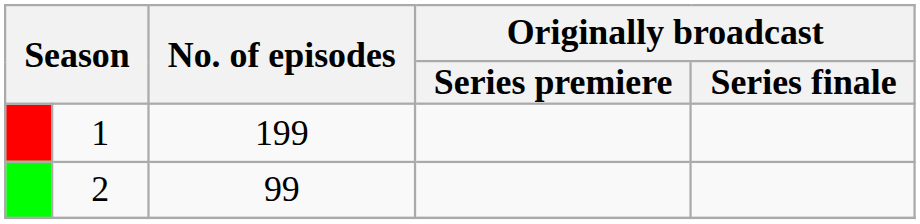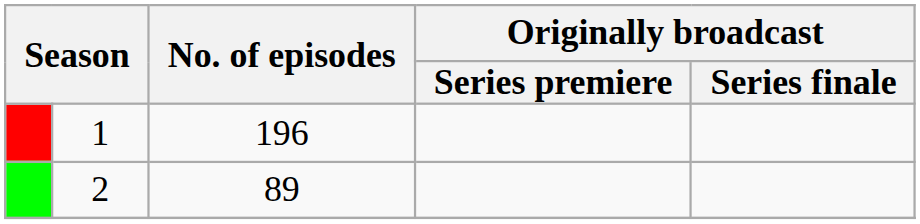 <table class="wikitable" style="text-align:center">
 <tr>
 <th style="padding: 0 8px" colspan="2" rowspan="2">Season</th>
 <th style="padding: 0 8px" rowspan="2">No. of episodes</th>
 <th colspan="2">Originally broadcast</th>
 </tr>
 <tr>
 <th style="padding: 0 8px">Series premiere</th>
 <th style="padding: 0 8px">Series finale</th>
 </tr>
 <tr>
 <td style="background:#FF0000"></td>
 <td align="center">1</td>
-<td align="center">199</td>
+<td align="center">196</td>
 <td align="center"></td>
 <td align="center"></td>
 </tr>
 <tr>
 <td style="background:#00FF00"></td>
 <td align="center">2</td>
-<td align="center">99</td>
+<td align="center">89</td>
 <td align="center"></td>
 <td align="center"></td>
 </tr>
 <tr>
 </tr>
 </table>
